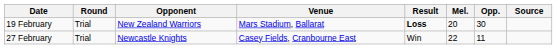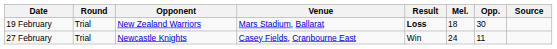 <table class="wikitable"  style="font-size:85%; width:100%;">
 <tr>
 <th>Date</th>
 <th>Round</th>
 <th>Opponent</th>
 <th>Venue</th>
 <th>Result</th>
 <th>Mel.</th>
 <th>Opp.</th>
 <th>Source</th>
 </tr>
 <tr>
 <td>19 February</td>
 <td>Trial</td>
 <td> <a href='#'>New Zealand Warriors</a></td>
 <td><a href='#'>Mars Stadium</a>, <a href='#'>Ballarat</a></td>
 <td><strong>Loss</strong></td>
-<td>20</td>
+<td>18</td>
 <td>30</td>
 <td></td>
 </tr>
 <tr>
 <td>27 February</td>
 <td>Trial</td>
 <td> <a href='#'>Newcastle Knights</a></td>
 <td><a href='#'>Casey Fields</a>, <a href='#'>Cranbourne East</a></td>
 <td>Win</td>
-<td>22</td>
+<td>24</td>
 <td>11</td>
 <td></td>
 </tr>
 </table>
